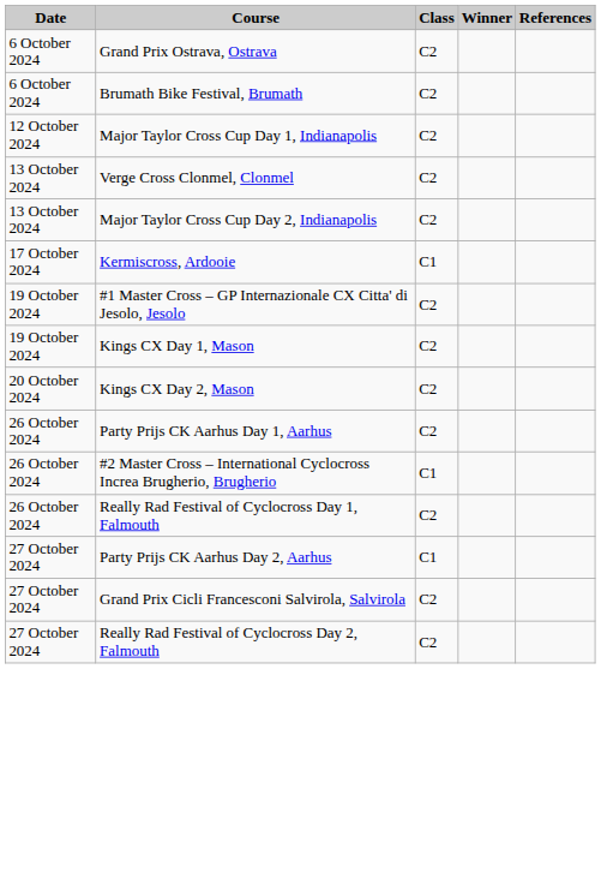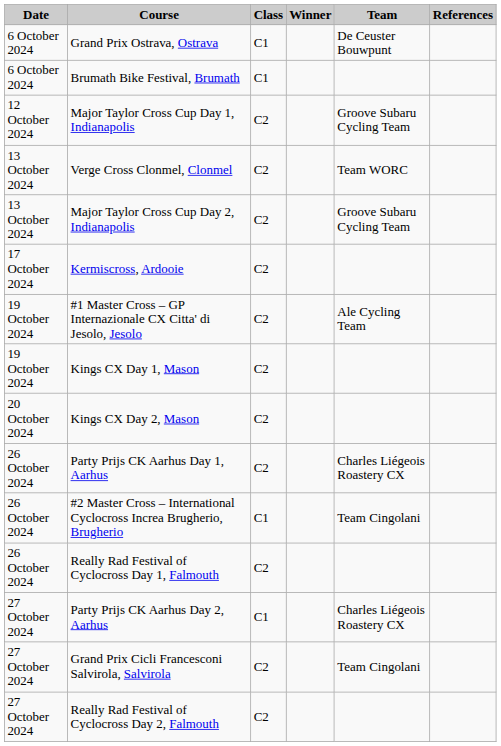 <table class="wikitable sortable alternance ">
 <tr>
 <th scope="col" style="background-color:#CCCCCC;">Date</th>
 <th scope="col" style="background-color:#CCCCCC;">Course</th>
 <th scope="col" style="background-color:#CCCCCC;">Class</th>
 <th scope="col" style="background-color:#CCCCCC;">Winner</th>
+<th scope="col" style="background-color:#CCCCCC;">Team</th>
 <th scope="col" style="background-color:#CCCCCC;">References</th>
 </tr>
 <tr>
 <td>6 October 2024</td>
 <td> Grand Prix Ostrava, <a href='#'>Ostrava</a></td>
-<td>C2</td>
+<td>C1</td>
 <td></td>
+<td>De Ceuster Bouwpunt</td>
 <td></td>
 </tr>
 <tr>
 <td>6 October 2024</td>
 <td> Brumath Bike Festival, <a href='#'>Brumath</a></td>
-<td>C2</td>
+<td>C1</td>
+<td></td>
 <td></td>
 <td></td>
 </tr>
 <tr>
 <td>12 October 2024</td>
 <td> Major Taylor Cross Cup Day 1, <a href='#'>Indianapolis</a></td>
 <td>C2</td>
 <td></td>
+<td>Groove Subaru Cycling Team</td>
 <td></td>
 </tr>
 <tr>
 <td>13 October 2024</td>
 <td> Verge Cross Clonmel, <a href='#'>Clonmel</a></td>
 <td>C2</td>
 <td></td>
+<td>Team WORC</td>
 <td></td>
 </tr>
 <tr>
 <td>13 October 2024</td>
 <td> Major Taylor Cross Cup Day 2, <a href='#'>Indianapolis</a></td>
 <td>C2</td>
 <td></td>
+<td>Groove Subaru Cycling Team</td>
 <td></td>
 </tr>
 <tr>
 <td>17 October 2024</td>
 <td> <a href='#'>Kermiscross</a>, <a href='#'>Ardooie</a></td>
-<td>C1</td>
+<td>C2</td>
+<td></td>
 <td></td>
 <td></td>
 </tr>
 <tr>
 <td>19 October 2024</td>
 <td> #1 Master Cross – GP Internazionale CX Citta' di Jesolo, <a href='#'>Jesolo</a></td>
 <td>C2</td>
 <td></td>
+<td>Ale Cycling Team</td>
 <td></td>
 </tr>
 <tr>
 <td>19 October 2024</td>
 <td> Kings CX Day 1, <a href='#'>Mason</a></td>
 <td>C2</td>
+<td></td>
 <td></td>
 <td></td>
 </tr>
 <tr>
 <td>20 October 2024</td>
 <td> Kings CX Day 2, <a href='#'>Mason</a></td>
 <td>C2</td>
 <td></td>
 <td></td>
+<td></td>
 </tr>
 <tr>
 <td>26 October 2024</td>
 <td> Party Prijs CK Aarhus Day 1, <a href='#'>Aarhus</a></td>
 <td>C2</td>
 <td></td>
+<td>Charles Liégeois Roastery CX</td>
 <td></td>
 </tr>
 <tr>
 <td>26 October 2024</td>
 <td> #2 Master Cross – International Cyclocross Increa Brugherio, <a href='#'>Brugherio</a></td>
 <td>C1</td>
 <td></td>
+<td>Team Cingolani</td>
 <td></td>
 </tr>
 <tr>
 <td>26 October 2024</td>
 <td> Really Rad Festival of Cyclocross Day 1, <a href='#'>Falmouth</a></td>
 <td>C2</td>
 <td></td>
 <td></td>
+<td></td>
 </tr>
 <tr>
 <td>27 October 2024</td>
 <td> Party Prijs CK Aarhus Day 2, <a href='#'>Aarhus</a></td>
 <td>C1</td>
 <td></td>
+<td>Charles Liégeois Roastery CX</td>
 <td></td>
 </tr>
 <tr>
 <td>27 October 2024</td>
 <td> Grand Prix Cicli Francesconi Salvirola, <a href='#'>Salvirola</a></td>
 <td>C2</td>
 <td></td>
+<td>Team Cingolani</td>
 <td></td>
 </tr>
 <tr>
 <td>27 October 2024</td>
 <td> Really Rad Festival of Cyclocross Day 2, <a href='#'>Falmouth</a></td>
 <td>C2</td>
 <td></td>
 <td></td>
+<td></td>
 </tr>
 </table>
